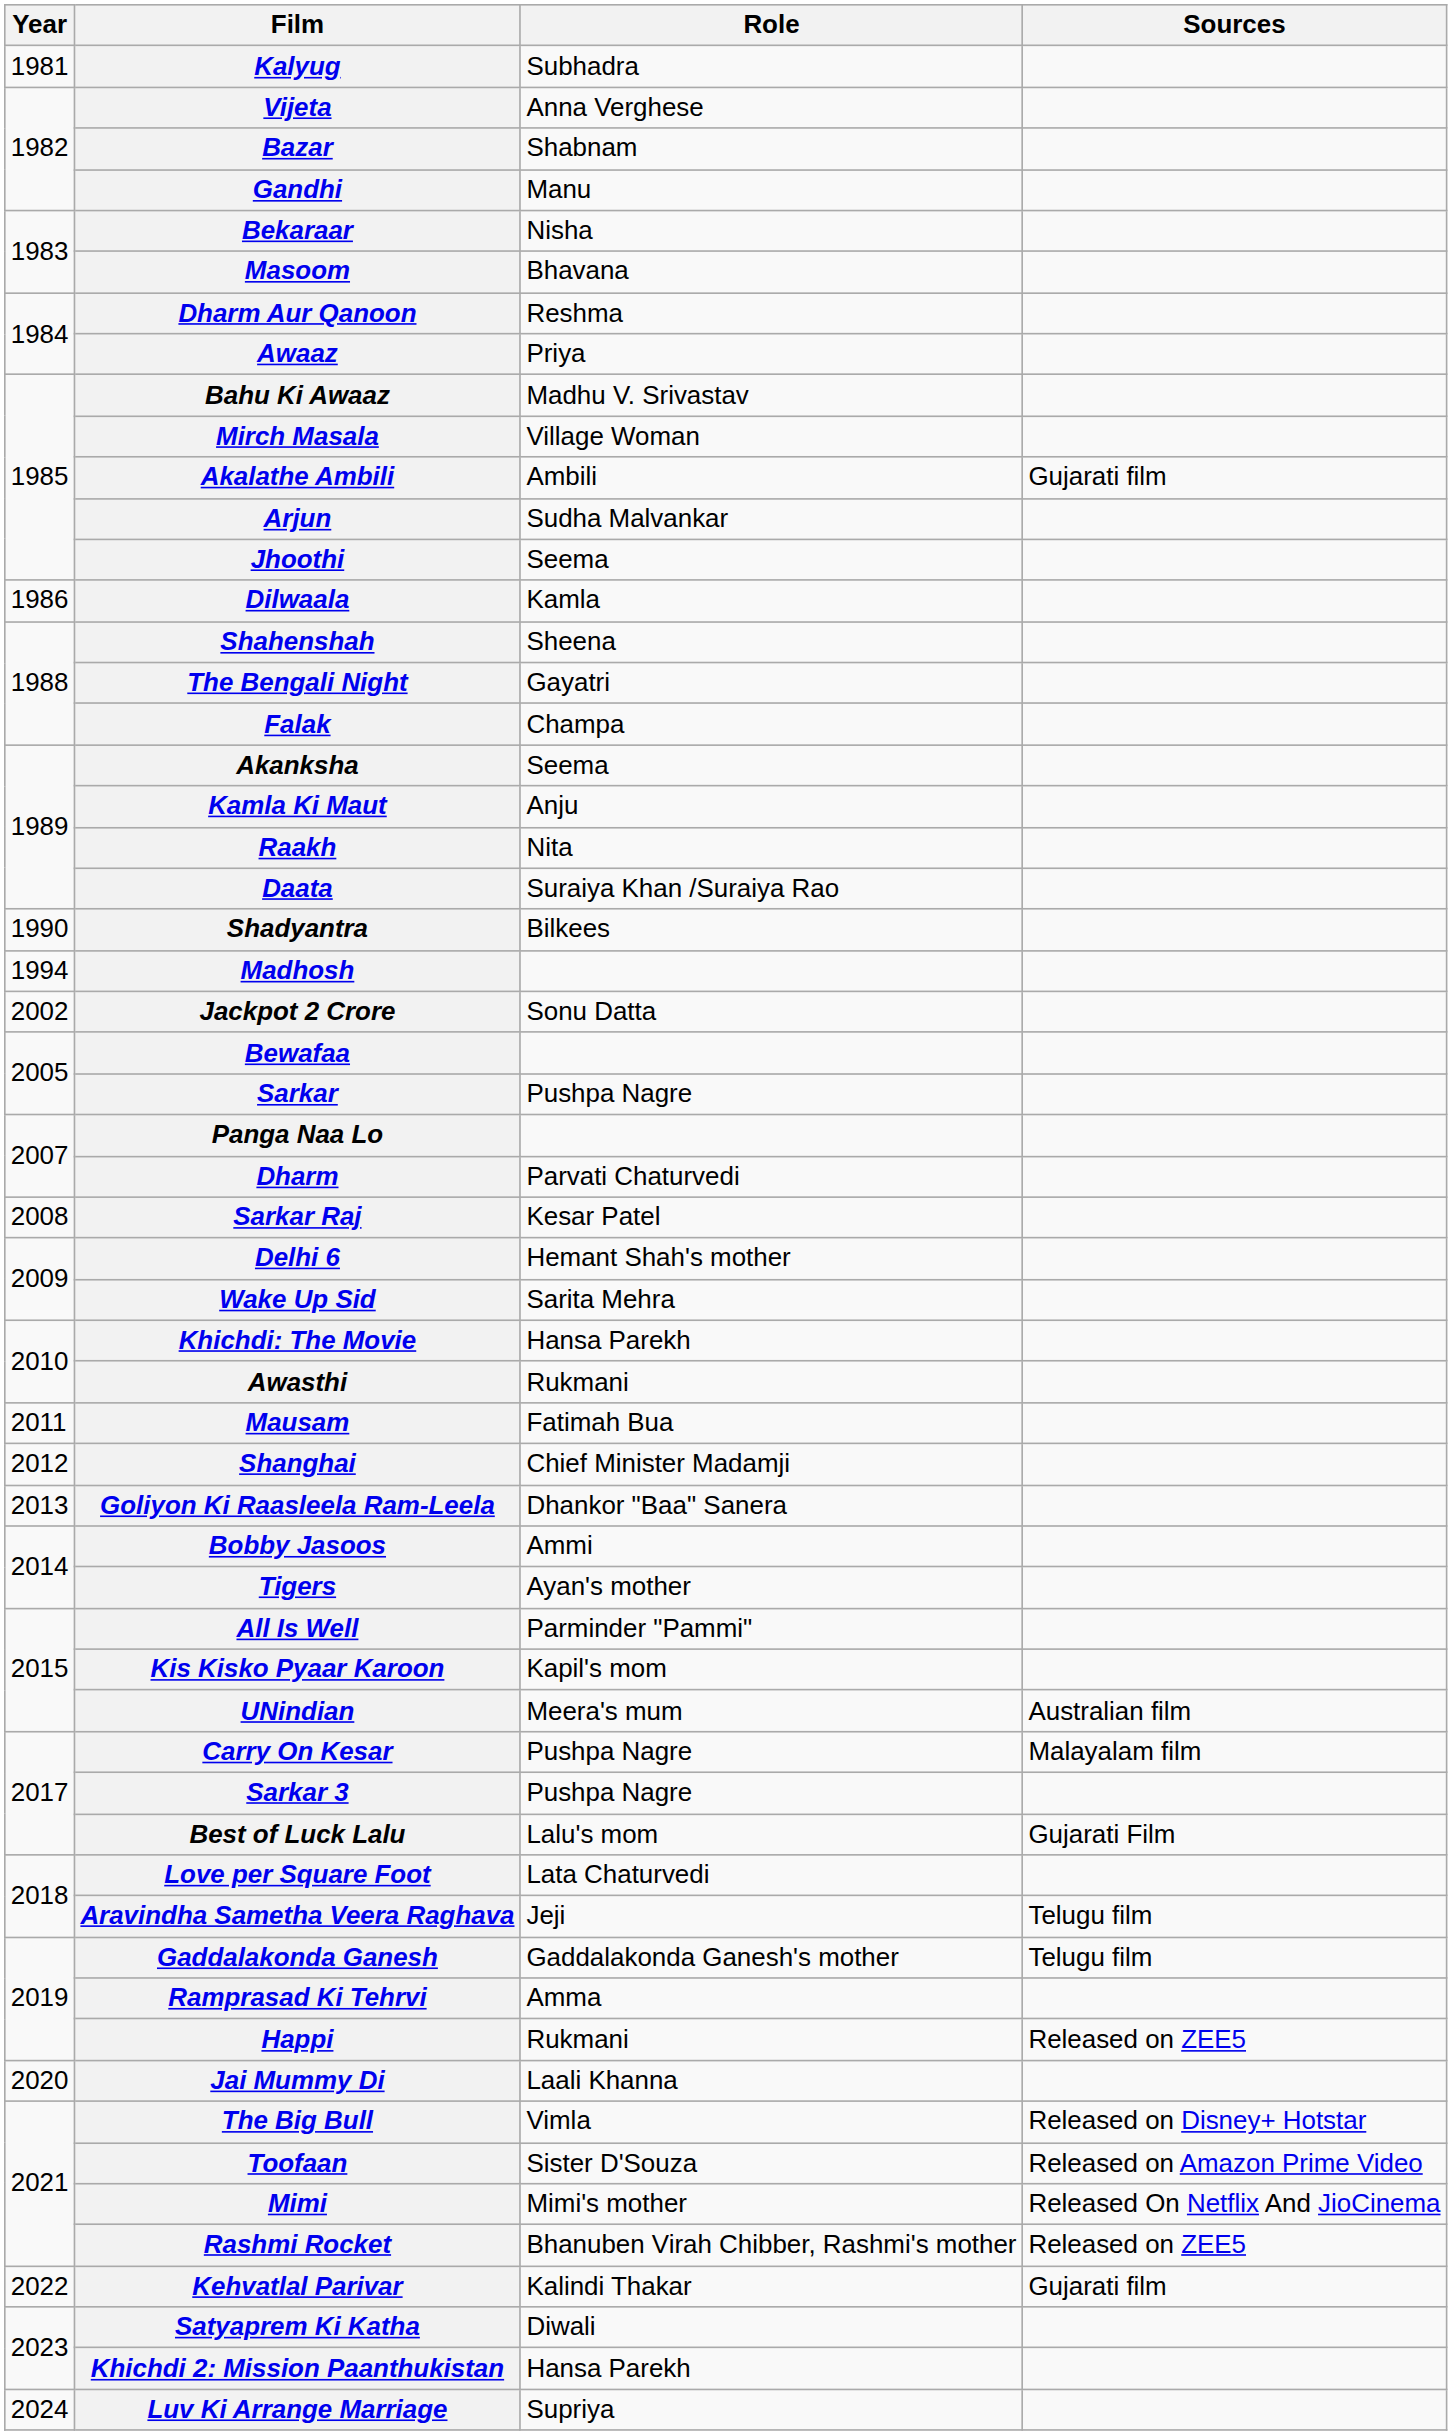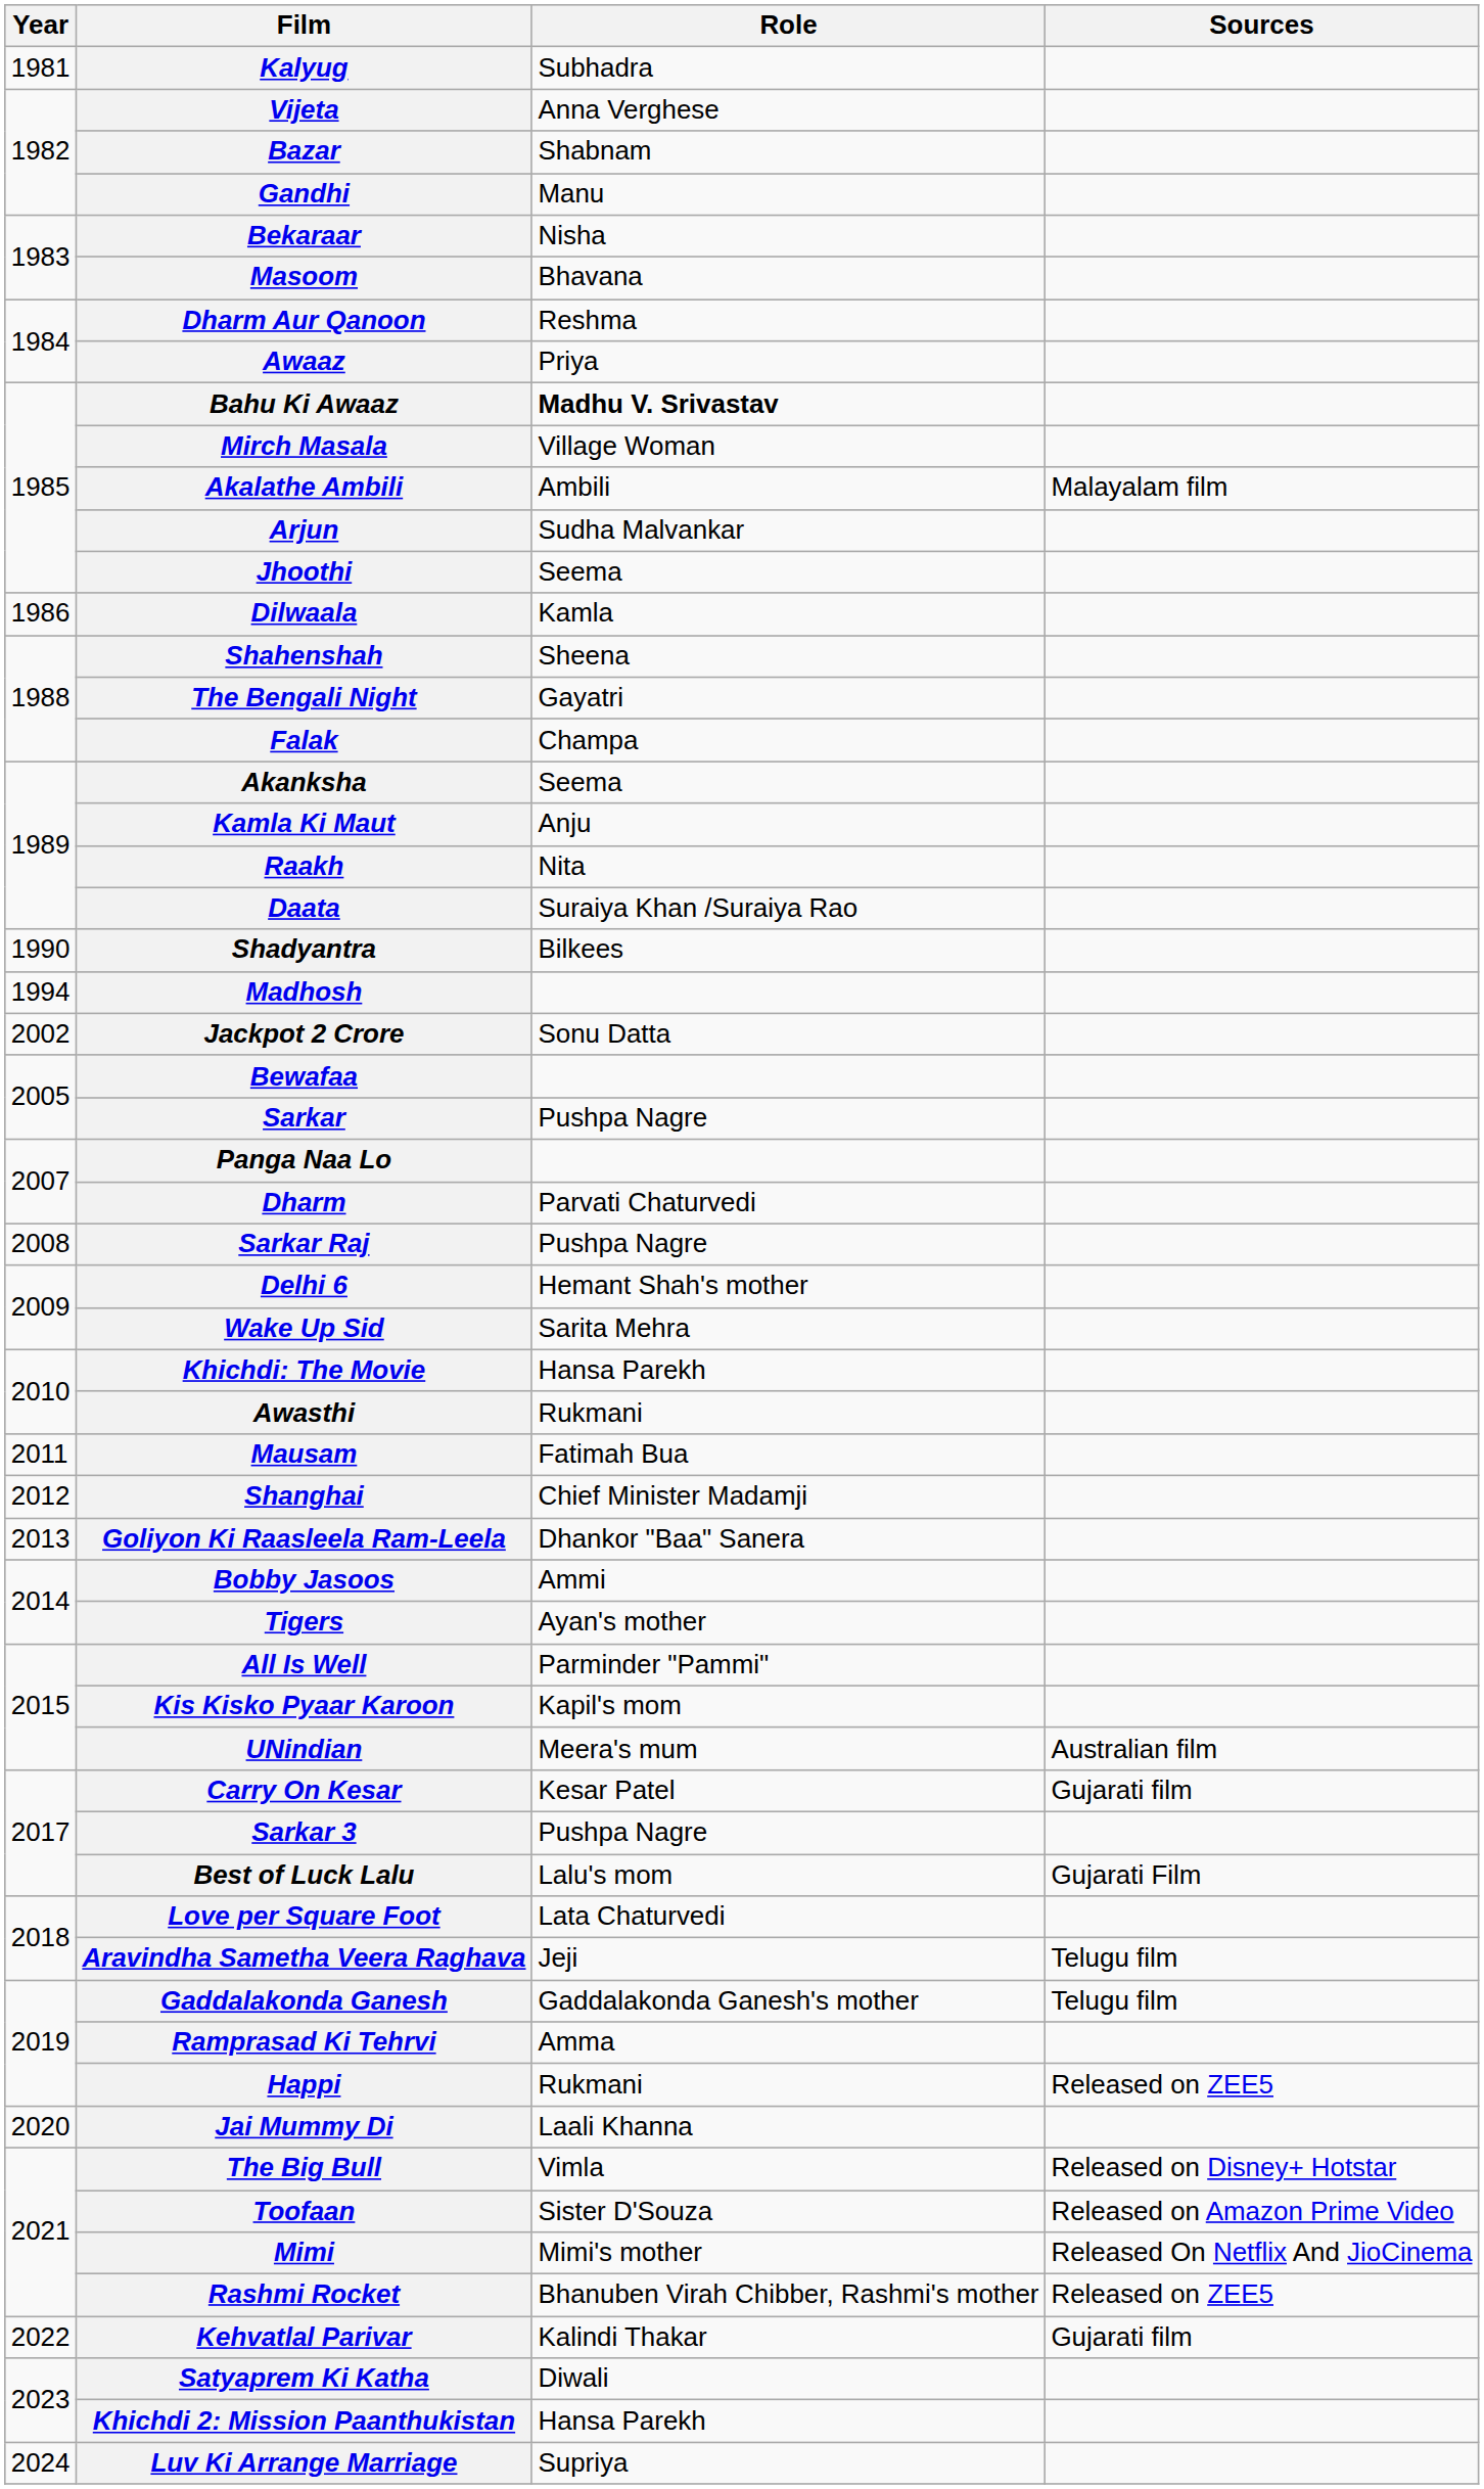 <table class="wikitable sortable plainrowheaders">
 <tr style="text-align:center;">
 <th scope="col">Year</th>
 <th scope="col">Film</th>
 <th scope="col">Role</th>
 <th scope="col" class="unsortable">Sources</th>
 </tr>
 <tr>
 <td>1981</td>
 <th scope="row"><em><a href='#'>Kalyug</a></em></th>
 <td>Subhadra</td>
 <td></td>
 </tr>
 <tr>
 <td rowspan="3">1982</td>
 <th scope="row"><em><a href='#'>Vijeta</a></em></th>
 <td>Anna Verghese</td>
 <td></td>
 </tr>
 <tr>
 <th scope="row"><em><a href='#'>Bazar</a></em></th>
 <td>Shabnam</td>
 <td></td>
 </tr>
 <tr>
 <th scope="row"><em><a href='#'>Gandhi</a></em></th>
 <td>Manu</td>
 <td></td>
 </tr>
 <tr>
 <td rowspan="2">1983</td>
 <th scope="row"><em><a href='#'>Bekaraar</a></em></th>
 <td>Nisha</td>
 <td></td>
 </tr>
 <tr>
 <th scope="row"><em><a href='#'>Masoom</a></em></th>
 <td>Bhavana</td>
 <td></td>
 </tr>
 <tr>
 <td rowspan="2">1984</td>
 <th scope="row"><em><a href='#'>Dharm Aur Qanoon</a></em></th>
 <td>Reshma</td>
 <td></td>
 </tr>
 <tr>
 <th scope="row"><em><a href='#'>Awaaz</a></em></th>
 <td>Priya</td>
 <td></td>
 </tr>
 <tr>
 <td rowspan="5">1985</td>
 <th scope="row"><em>Bahu Ki Awaaz</em></th>
-<td>Madhu V. Srivastav</td>
+<td><strong>Madhu V. Srivastav</strong></td>
 <td></td>
 </tr>
 <tr>
 <th scope="row"><em><a href='#'>Mirch Masala</a></em></th>
 <td>Village Woman</td>
 <td></td>
 </tr>
 <tr>
 <th scope="row"><em><a href='#'>Akalathe Ambili</a></em></th>
 <td>Ambili</td>
-<td>Gujarati film</td>
+<td>Malayalam film</td>
 </tr>
 <tr>
 <th scope="row"><em><a href='#'>Arjun</a></em></th>
 <td>Sudha Malvankar</td>
 <td></td>
 </tr>
 <tr>
 <th scope="row"><em><a href='#'>Jhoothi</a></em></th>
 <td>Seema</td>
 <td></td>
 </tr>
 <tr>
 <td>1986</td>
 <th scope="row"><em><a href='#'>Dilwaala</a></em></th>
 <td>Kamla</td>
 <td></td>
 </tr>
 <tr>
 <td rowspan="3">1988</td>
 <th scope="row"><em><a href='#'>Shahenshah</a></em></th>
 <td>Sheena</td>
 <td></td>
 </tr>
 <tr>
 <th scope="row"><em><a href='#'>The Bengali Night</a></em></th>
 <td>Gayatri</td>
 <td></td>
 </tr>
 <tr>
 <th scope="row"><em><a href='#'>Falak</a></em></th>
 <td>Champa</td>
 <td></td>
 </tr>
 <tr>
 <td rowspan="4">1989</td>
 <th scope="row"><em>Akanksha</em></th>
 <td>Seema</td>
 <td></td>
 </tr>
 <tr>
 <th scope="row"><em><a href='#'>Kamla Ki Maut</a></em></th>
 <td>Anju</td>
 <td></td>
 </tr>
 <tr>
 <th scope="row"><em><a href='#'>Raakh</a></em></th>
 <td>Nita</td>
 <td></td>
 </tr>
 <tr>
 <th scope="row"><em><a href='#'>Daata</a></em></th>
 <td>Suraiya Khan /Suraiya Rao</td>
 <td></td>
 </tr>
 <tr>
 <td>1990</td>
 <th scope="row"><em>Shadyantra</em></th>
 <td>Bilkees</td>
 <td></td>
 </tr>
 <tr>
 <td>1994</td>
 <th scope="row"><em><a href='#'>Madhosh</a></em></th>
 <td></td>
 <td></td>
 </tr>
 <tr>
 <td>2002</td>
 <th scope="row"><em>Jackpot 2 Crore</em></th>
 <td>Sonu Datta</td>
 <td></td>
 </tr>
 <tr>
 <td rowspan="2">2005</td>
 <th scope="row"><em><a href='#'>Bewafaa</a></em></th>
 <td></td>
 <td></td>
 </tr>
 <tr>
 <th scope="row"><em><a href='#'>Sarkar</a></em></th>
 <td>Pushpa Nagre</td>
 <td></td>
 </tr>
 <tr>
 <td rowspan="2">2007</td>
 <th scope="row"><em>Panga Naa Lo</em></th>
 <td></td>
 <td></td>
 </tr>
 <tr>
 <th scope="row"><em><a href='#'>Dharm</a></em></th>
 <td>Parvati Chaturvedi</td>
 <td></td>
 </tr>
 <tr>
 <td>2008</td>
 <th scope="row"><em><a href='#'>Sarkar Raj</a></em></th>
-<td>Kesar Patel</td>
+<td>Pushpa Nagre</td>
 <td></td>
 </tr>
 <tr>
 <td rowspan="2">2009</td>
 <th scope="row"><em><a href='#'>Delhi 6</a></em></th>
 <td>Hemant Shah's mother</td>
 <td></td>
 </tr>
 <tr>
 <th scope="row"><em><a href='#'>Wake Up Sid</a></em></th>
 <td>Sarita Mehra</td>
 <td></td>
 </tr>
 <tr>
 <td rowspan="2">2010</td>
 <th scope="row"><em><a href='#'>Khichdi: The Movie</a></em></th>
 <td>Hansa Parekh</td>
 <td></td>
 </tr>
 <tr>
 <th scope="row"><em>Awasthi</em></th>
 <td>Rukmani</td>
 <td></td>
 </tr>
 <tr>
 <td>2011</td>
 <th scope="row"><em><a href='#'>Mausam</a></em></th>
 <td>Fatimah Bua</td>
 <td></td>
 </tr>
 <tr>
 <td>2012</td>
 <th scope="row"><em><a href='#'>Shanghai</a></em></th>
 <td>Chief Minister Madamji</td>
 <td></td>
 </tr>
 <tr>
 <td>2013</td>
 <th scope="row"><em><a href='#'>Goliyon Ki Raasleela Ram-Leela</a></em></th>
 <td>Dhankor "Baa" Sanera</td>
 <td></td>
 </tr>
 <tr>
 <td rowspan="2">2014</td>
 <th scope="row"><em><a href='#'>Bobby Jasoos</a></em></th>
 <td>Ammi</td>
 <td></td>
 </tr>
 <tr>
 <th scope="row"><em><a href='#'>Tigers</a></em></th>
 <td>Ayan's mother</td>
 <td></td>
 </tr>
 <tr>
 <td rowspan="3">2015</td>
 <th scope="row"><em><a href='#'>All Is Well</a></em></th>
 <td>Parminder "Pammi"</td>
 <td></td>
 </tr>
 <tr>
 <th scope="row"><em><a href='#'>Kis Kisko Pyaar Karoon</a></em></th>
 <td>Kapil's mom</td>
 <td></td>
 </tr>
 <tr>
 <th scope="row"><em><a href='#'>UNindian</a></em></th>
 <td>Meera's mum</td>
 <td>Australian film</td>
 </tr>
 <tr>
 <td rowspan="3">2017</td>
 <th scope="row"><em><a href='#'>Carry On Kesar</a></em></th>
-<td>Pushpa Nagre</td>
-<td>Malayalam film</td>
+<td>Kesar Patel</td>
+<td>Gujarati film</td>
 </tr>
 <tr>
 <th scope="row"><em><a href='#'>Sarkar 3</a></em></th>
 <td>Pushpa Nagre</td>
 <td></td>
 </tr>
 <tr>
 <th scope="row"><em>Best of Luck Lalu</em></th>
 <td>Lalu's mom</td>
 <td>Gujarati Film</td>
 </tr>
 <tr>
 <td rowspan="2">2018</td>
 <th scope="row"><em><a href='#'>Love per Square Foot</a></em></th>
 <td>Lata Chaturvedi</td>
 <td></td>
 </tr>
 <tr>
 <th scope="row"><em><a href='#'>Aravindha Sametha Veera Raghava</a></em></th>
 <td>Jeji</td>
 <td>Telugu film</td>
 </tr>
 <tr>
 <td rowspan="3">2019</td>
 <th scope="row"><em><a href='#'>Gaddalakonda Ganesh</a></em></th>
 <td>Gaddalakonda Ganesh's mother</td>
 <td>Telugu film</td>
 </tr>
 <tr>
 <th scope="row"><em><a href='#'>Ramprasad Ki Tehrvi</a></em></th>
 <td>Amma</td>
 <td></td>
 </tr>
 <tr>
 <th scope="row"><em><a href='#'>Happi</a></em></th>
 <td>Rukmani</td>
 <td>Released on <a href='#'>ZEE5</a></td>
 </tr>
 <tr>
 <td>2020</td>
 <th scope="row"><em><a href='#'>Jai Mummy Di</a></em></th>
 <td>Laali Khanna</td>
 <td></td>
 </tr>
 <tr>
 <td rowspan="4">2021</td>
 <th scope="row"><em><a href='#'>The Big Bull</a></em></th>
 <td>Vimla</td>
 <td>Released on <a href='#'>Disney+ Hotstar</a></td>
 </tr>
 <tr>
 <th scope="row"><em><a href='#'>Toofaan</a></em></th>
 <td>Sister D'Souza</td>
 <td>Released on <a href='#'>Amazon Prime Video</a></td>
 </tr>
 <tr>
 <th scope="row"><em><a href='#'>Mimi</a></em></th>
 <td>Mimi's mother</td>
 <td>Released On <a href='#'>Netflix</a> And <a href='#'>JioCinema</a></td>
 </tr>
 <tr>
 <th scope="row"><em><a href='#'>Rashmi Rocket</a></em></th>
 <td>Bhanuben Virah Chibber, Rashmi's mother</td>
 <td>Released on  <a href='#'>ZEE5</a></td>
 </tr>
 <tr>
 <td>2022</td>
 <th scope="row"><em><a href='#'>Kehvatlal Parivar</a></em></th>
 <td>Kalindi Thakar</td>
 <td>Gujarati film</td>
 </tr>
 <tr>
 <td rowspan="2">2023</td>
 <th scope="row"><em><a href='#'>Satyaprem Ki Katha</a></em></th>
 <td>Diwali</td>
 <td></td>
 </tr>
 <tr>
 <th scope="row"><em><a href='#'>Khichdi 2: Mission Paanthukistan</a></em></th>
 <td>Hansa Parekh</td>
 <td></td>
 </tr>
 <tr>
 <td>2024</td>
 <th scope="row"><em><a href='#'>Luv Ki Arrange Marriage</a></em></th>
 <td>Supriya</td>
 <td></td>
 </tr>
 </table>
